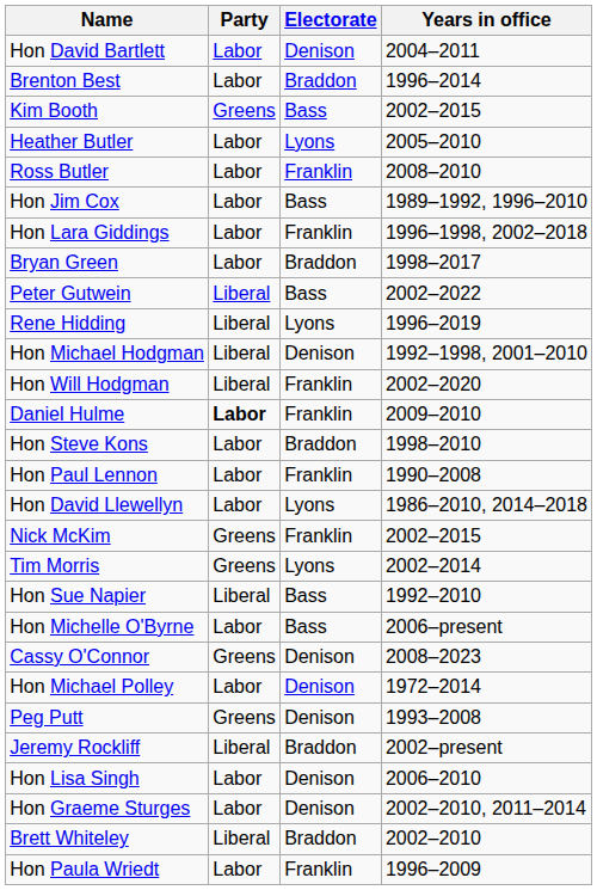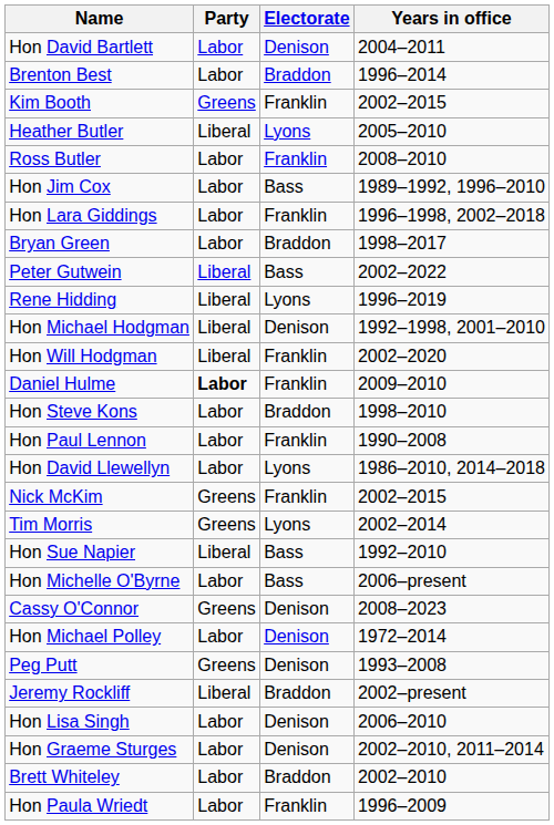 <table class="wikitable sortable">
 <tr>
 <th>Name</th>
 <th>Party</th>
 <th><a href='#'>Electorate</a></th>
 <th>Years in office</th>
 </tr>
 <tr>
 <td>Hon <a href='#'>David Bartlett</a></td>
 <td><a href='#'>Labor</a></td>
 <td><a href='#'>Denison</a></td>
 <td>2004–2011</td>
 </tr>
 <tr>
 <td><a href='#'>Brenton Best</a></td>
 <td>Labor</td>
 <td><a href='#'>Braddon</a></td>
 <td>1996–2014</td>
 </tr>
 <tr>
 <td><a href='#'>Kim Booth</a></td>
 <td><a href='#'>Greens</a></td>
-<td><a href='#'>Bass</a></td>
+<td>Franklin</td>
 <td>2002–2015</td>
 </tr>
 <tr>
 <td><a href='#'>Heather Butler</a></td>
-<td>Labor</td>
+<td>Liberal</td>
 <td><a href='#'>Lyons</a></td>
 <td>2005–2010</td>
 </tr>
 <tr>
 <td><a href='#'>Ross Butler</a></td>
 <td>Labor</td>
 <td><a href='#'>Franklin</a></td>
 <td>2008–2010</td>
 </tr>
 <tr>
 <td>Hon <a href='#'>Jim Cox</a></td>
 <td>Labor</td>
 <td>Bass</td>
 <td>1989–1992, 1996–2010</td>
 </tr>
 <tr>
 <td>Hon <a href='#'>Lara Giddings</a></td>
 <td>Labor</td>
 <td>Franklin</td>
 <td>1996–1998, 2002–2018</td>
 </tr>
 <tr>
 <td><a href='#'>Bryan Green</a></td>
 <td>Labor</td>
 <td>Braddon</td>
 <td>1998–2017</td>
 </tr>
 <tr>
 <td><a href='#'>Peter Gutwein</a></td>
 <td><a href='#'>Liberal</a></td>
 <td>Bass</td>
 <td>2002–2022</td>
 </tr>
 <tr>
 <td><a href='#'>Rene Hidding</a></td>
 <td>Liberal</td>
 <td>Lyons</td>
 <td>1996–2019</td>
 </tr>
 <tr>
 <td>Hon <a href='#'>Michael Hodgman</a></td>
 <td>Liberal</td>
 <td>Denison</td>
 <td>1992–1998, 2001–2010</td>
 </tr>
 <tr>
 <td>Hon <a href='#'>Will Hodgman</a></td>
 <td>Liberal</td>
 <td>Franklin</td>
 <td>2002–2020</td>
 </tr>
 <tr>
 <td><a href='#'>Daniel Hulme</a></td>
 <td><strong>Labor</strong></td>
 <td>Franklin</td>
 <td>2009–2010</td>
 </tr>
 <tr>
 <td>Hon <a href='#'>Steve Kons</a></td>
 <td>Labor</td>
 <td>Braddon</td>
 <td>1998–2010</td>
 </tr>
 <tr>
 <td>Hon <a href='#'>Paul Lennon</a></td>
 <td>Labor</td>
 <td>Franklin</td>
 <td>1990–2008</td>
 </tr>
 <tr>
 <td>Hon <a href='#'>David Llewellyn</a></td>
 <td>Labor</td>
 <td>Lyons</td>
 <td>1986–2010, 2014–2018</td>
 </tr>
 <tr>
 <td><a href='#'>Nick McKim</a></td>
 <td>Greens</td>
 <td>Franklin</td>
 <td>2002–2015</td>
 </tr>
 <tr>
 <td><a href='#'>Tim Morris</a></td>
 <td>Greens</td>
 <td>Lyons</td>
 <td>2002–2014</td>
 </tr>
 <tr>
 <td>Hon <a href='#'>Sue Napier</a></td>
 <td>Liberal</td>
 <td>Bass</td>
 <td>1992–2010</td>
 </tr>
 <tr>
 <td>Hon <a href='#'>Michelle O'Byrne</a></td>
 <td>Labor</td>
 <td>Bass</td>
 <td>2006–present</td>
 </tr>
 <tr>
 <td><a href='#'>Cassy O'Connor</a></td>
 <td>Greens</td>
 <td>Denison</td>
 <td>2008–2023</td>
 </tr>
 <tr>
 <td>Hon <a href='#'>Michael Polley</a></td>
 <td>Labor</td>
 <td><a href='#'>Denison</a></td>
 <td>1972–2014</td>
 </tr>
 <tr>
 <td><a href='#'>Peg Putt</a></td>
 <td>Greens</td>
 <td>Denison</td>
 <td>1993–2008</td>
 </tr>
 <tr>
 <td><a href='#'>Jeremy Rockliff</a></td>
 <td>Liberal</td>
 <td>Braddon</td>
 <td>2002–present</td>
 </tr>
 <tr>
 <td>Hon <a href='#'>Lisa Singh</a></td>
 <td>Labor</td>
 <td>Denison</td>
 <td>2006–2010</td>
 </tr>
 <tr>
 <td>Hon <a href='#'>Graeme Sturges</a></td>
 <td>Labor</td>
 <td>Denison</td>
 <td>2002–2010, 2011–2014</td>
 </tr>
 <tr>
 <td><a href='#'>Brett Whiteley</a></td>
-<td>Liberal</td>
+<td>Labor</td>
 <td>Braddon</td>
 <td>2002–2010</td>
 </tr>
 <tr>
 <td>Hon <a href='#'>Paula Wriedt</a></td>
 <td>Labor</td>
 <td>Franklin</td>
 <td>1996–2009</td>
 </tr>
 </table>
